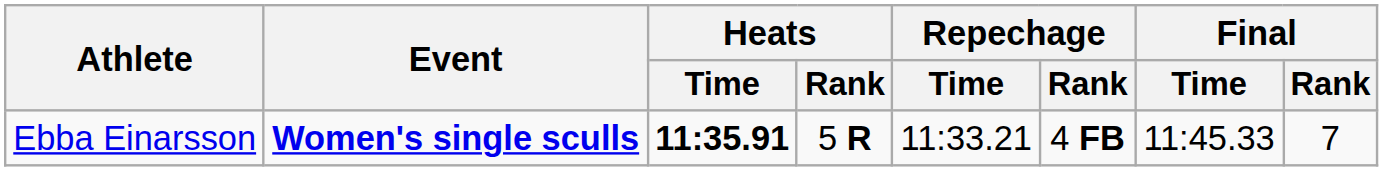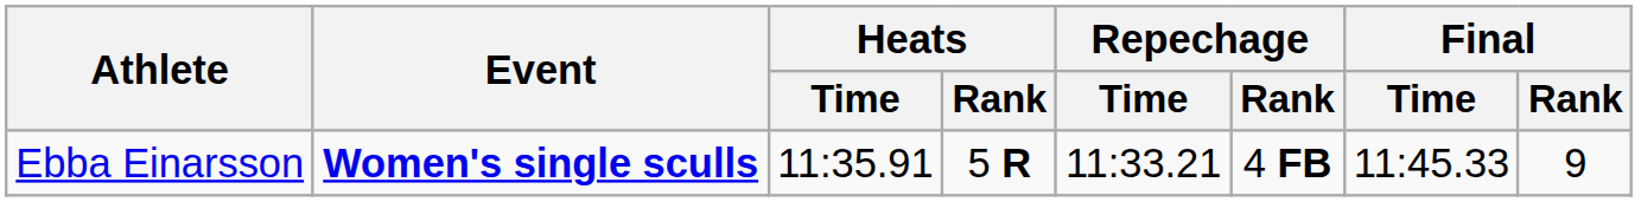 <table class="wikitable" style="font-size:90%">
 <tr>
 <th rowspan=2>Athlete</th>
 <th rowspan=2>Event</th>
 <th colspan=2>Heats</th>
 <th colspan=2>Repechage</th>
 <th colspan=2>Final</th>
 </tr>
 <tr style="font-size:95%">
 <th>Time</th>
 <th>Rank</th>
 <th>Time</th>
 <th>Rank</th>
 <th>Time</th>
 <th>Rank</th>
 </tr>
 <tr align=center>
 <td align=left><a href='#'>Ebba Einarsson</a></td>
 <td align=left><strong><a href='#'>Women's single sculls</a></strong></td>
-<td><strong>11:35.91</strong></td>
+<td>11:35.91</td>
 <td>5 <strong>R</strong></td>
 <td>11:33.21</td>
 <td>4 <strong>FB</strong></td>
 <td>11:45.33</td>
-<td>7</td>
+<td>9</td>
 </tr>
 </table>
